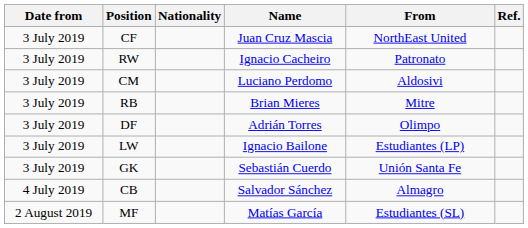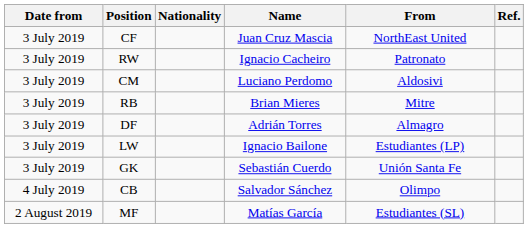 <table class="wikitable" style="text-align:center; font-size:90%; ">
 <tr>
 <th style="background:#; color:#; width:100px;">Date from</th>
 <th style="background:#; color:#; width:50px;">Position</th>
 <th style="background:#; color:#; width:50px;">Nationality</th>
 <th style="background:#; color:#; width:125px;">Name</th>
 <th style="background:#; color:#; width:155px;">From</th>
 <th style="background:#; color:#; width:25px;">Ref.</th>
 </tr>
 <tr>
 <td>3 July 2019</td>
 <td>CF</td>
 <td></td>
 <td><a href='#'>Juan Cruz Mascia</a></td>
 <td> <a href='#'>NorthEast United</a></td>
 <td></td>
 </tr>
 <tr>
 <td>3 July 2019</td>
 <td>RW</td>
 <td></td>
 <td><a href='#'>Ignacio Cacheiro</a></td>
 <td> <a href='#'>Patronato</a></td>
 <td></td>
 </tr>
 <tr>
 <td>3 July 2019</td>
 <td>CM</td>
 <td></td>
 <td><a href='#'>Luciano Perdomo</a></td>
 <td> <a href='#'>Aldosivi</a></td>
 <td></td>
 </tr>
 <tr>
 <td>3 July 2019</td>
 <td>RB</td>
 <td></td>
 <td><a href='#'>Brian Mieres</a></td>
 <td> <a href='#'>Mitre</a></td>
 <td></td>
 </tr>
 <tr>
 <td>3 July 2019</td>
 <td>DF</td>
 <td></td>
 <td><a href='#'>Adrián Torres</a></td>
-<td> <a href='#'>Olimpo</a></td>
+<td> <a href='#'>Almagro</a></td>
 <td></td>
 </tr>
 <tr>
 <td>3 July 2019</td>
 <td>LW</td>
 <td></td>
 <td><a href='#'>Ignacio Bailone</a></td>
 <td> <a href='#'>Estudiantes (LP)</a></td>
 <td></td>
 </tr>
 <tr>
 <td>3 July 2019</td>
 <td>GK</td>
 <td></td>
 <td><a href='#'>Sebastián Cuerdo</a></td>
 <td> <a href='#'>Unión Santa Fe</a></td>
 <td></td>
 </tr>
 <tr>
 <td>4 July 2019</td>
 <td>CB</td>
 <td></td>
 <td><a href='#'>Salvador Sánchez</a></td>
-<td> <a href='#'>Almagro</a></td>
+<td> <a href='#'>Olimpo</a></td>
 <td></td>
 </tr>
 <tr>
 <td>2 August 2019</td>
 <td>MF</td>
 <td></td>
 <td><a href='#'>Matías García</a></td>
 <td> <a href='#'>Estudiantes (SL)</a></td>
 <td></td>
 </tr>
 </table>
